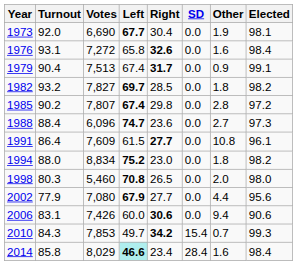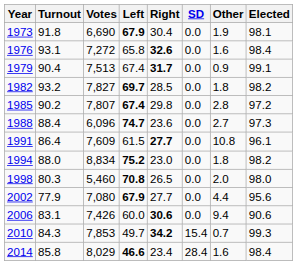 <table class="wikitable sortable" style="font-size: 95%;">
 <tr>
 <th>Year</th>
 <th>Turnout</th>
 <th>Votes</th>
 <th>Left</th>
 <th>Right</th>
 <th><a href='#'>SD</a></th>
 <th>Other</th>
 <th>Elected</th>
 </tr>
 <tr>
 <td><a href='#'>1973</a></td>
-<td>92.0</td>
+<td>91.8</td>
 <td>6,690</td>
-<td><strong>67.7</strong></td>
+<td><strong>67.9</strong></td>
 <td>30.4</td>
 <td>0.0</td>
 <td>1.9</td>
 <td>98.1</td>
 </tr>
 <tr>
 <td><a href='#'>1976</a></td>
 <td>93.1</td>
 <td>7,272</td>
 <td>65.8</td>
 <td><strong>32.6</strong></td>
 <td>0.0</td>
 <td>1.6</td>
 <td>98.4</td>
 </tr>
 <tr>
 <td><a href='#'>1979</a></td>
 <td>90.4</td>
 <td>7,513</td>
 <td>67.4</td>
 <td><strong>31.7</strong></td>
 <td>0.0</td>
 <td>0.9</td>
 <td>99.1</td>
 </tr>
 <tr>
 <td><a href='#'>1982</a></td>
 <td>93.2</td>
 <td>7,827</td>
 <td><strong>69.7</strong></td>
 <td>28.5</td>
 <td>0.0</td>
 <td>1.8</td>
 <td>98.2</td>
 </tr>
 <tr>
 <td><a href='#'>1985</a></td>
 <td>90.2</td>
 <td>7,807</td>
 <td><strong>67.4</strong></td>
 <td>29.8</td>
 <td>0.0</td>
 <td>2.8</td>
 <td>97.2</td>
 </tr>
 <tr>
 <td><a href='#'>1988</a></td>
 <td>88.4</td>
 <td>6,096</td>
 <td><strong>74.7</strong></td>
 <td>23.6</td>
 <td>0.0</td>
 <td>2.7</td>
 <td>97.3</td>
 </tr>
 <tr>
 <td><a href='#'>1991</a></td>
 <td>86.4</td>
 <td>7,609</td>
 <td>61.5</td>
 <td><strong>27.7</strong></td>
 <td>0.0</td>
 <td>10.8</td>
 <td>96.1</td>
 </tr>
 <tr>
 <td><a href='#'>1994</a></td>
 <td>88.0</td>
 <td>8,834</td>
 <td><strong>75.2</strong></td>
 <td>23.0</td>
 <td>0.0</td>
 <td>1.8</td>
 <td>98.2</td>
 </tr>
 <tr>
 <td><a href='#'>1998</a></td>
 <td>80.3</td>
 <td>5,460</td>
 <td><strong>70.8</strong></td>
 <td>26.5</td>
 <td>0.0</td>
 <td>2.0</td>
 <td>98.0</td>
 </tr>
 <tr>
 <td><a href='#'>2002</a></td>
 <td>77.9</td>
 <td>7,080</td>
 <td><strong>67.9</strong></td>
 <td>27.7</td>
 <td>0.0</td>
 <td>4.4</td>
 <td>95.6</td>
 </tr>
 <tr>
 <td><a href='#'>2006</a></td>
 <td>83.1</td>
 <td>7,426</td>
 <td>60.0</td>
 <td><strong>30.6</strong></td>
 <td>0.0</td>
 <td>9.4</td>
 <td>90.6</td>
 </tr>
 <tr>
 <td><a href='#'>2010</a></td>
 <td>84.3</td>
 <td>7,853</td>
 <td>49.7</td>
 <td><strong>34.2</strong></td>
 <td>15.4</td>
 <td>0.7</td>
 <td>99.3</td>
 </tr>
 <tr>
 <td><a href='#'>2014</a></td>
 <td>85.8</td>
 <td>8,029</td>
-<td style="background: paleturquoise;"><strong>46.6</strong></td>
+<td><strong>46.6</strong></td>
 <td>23.4</td>
 <td>28.4</td>
 <td>1.6</td>
 <td>98.4</td>
 </tr>
 </table>
